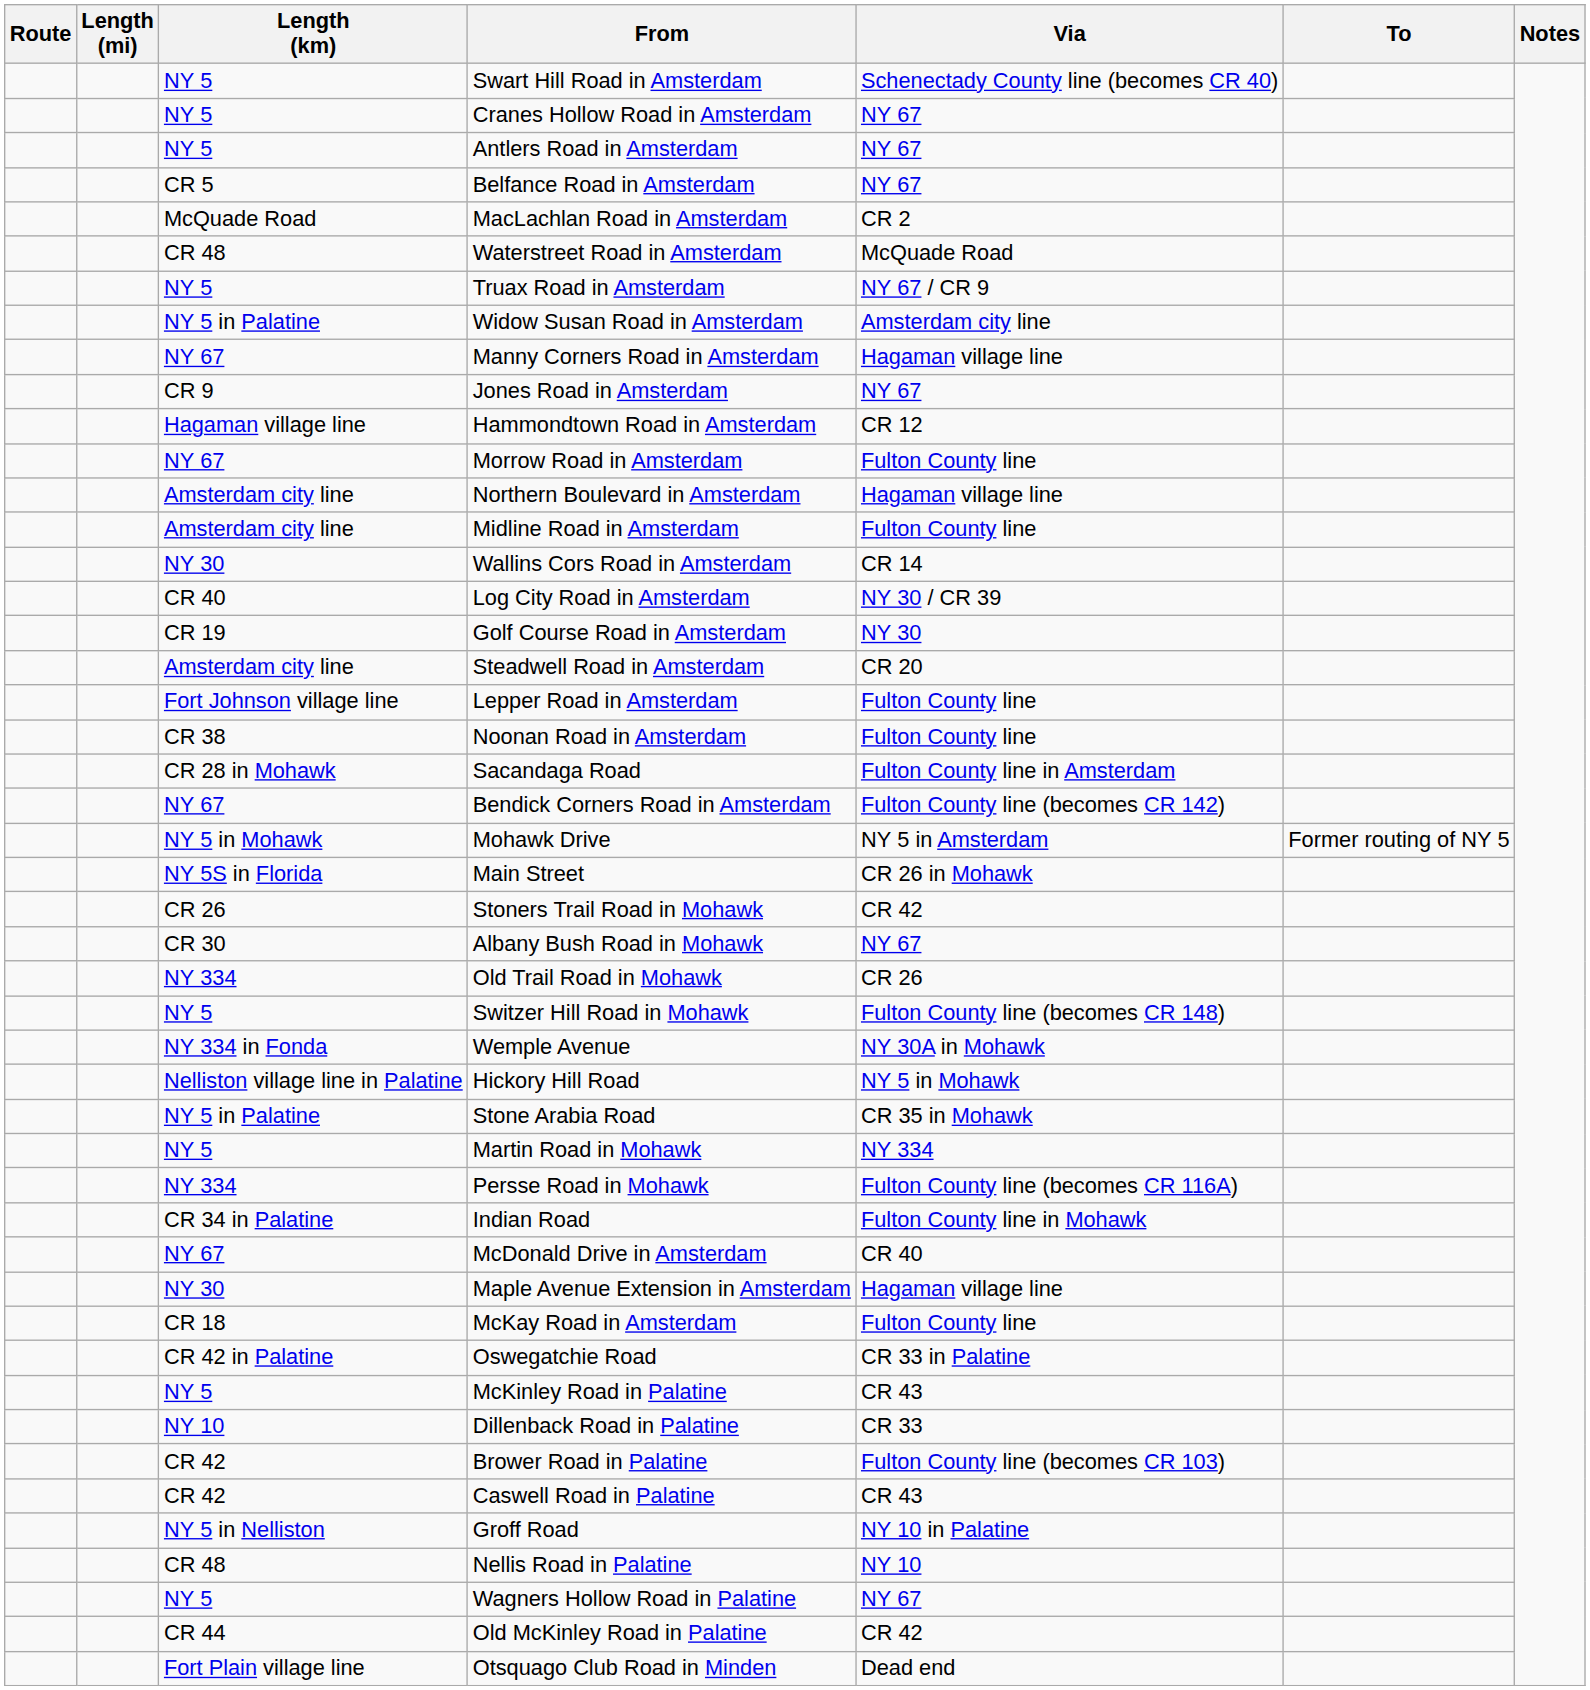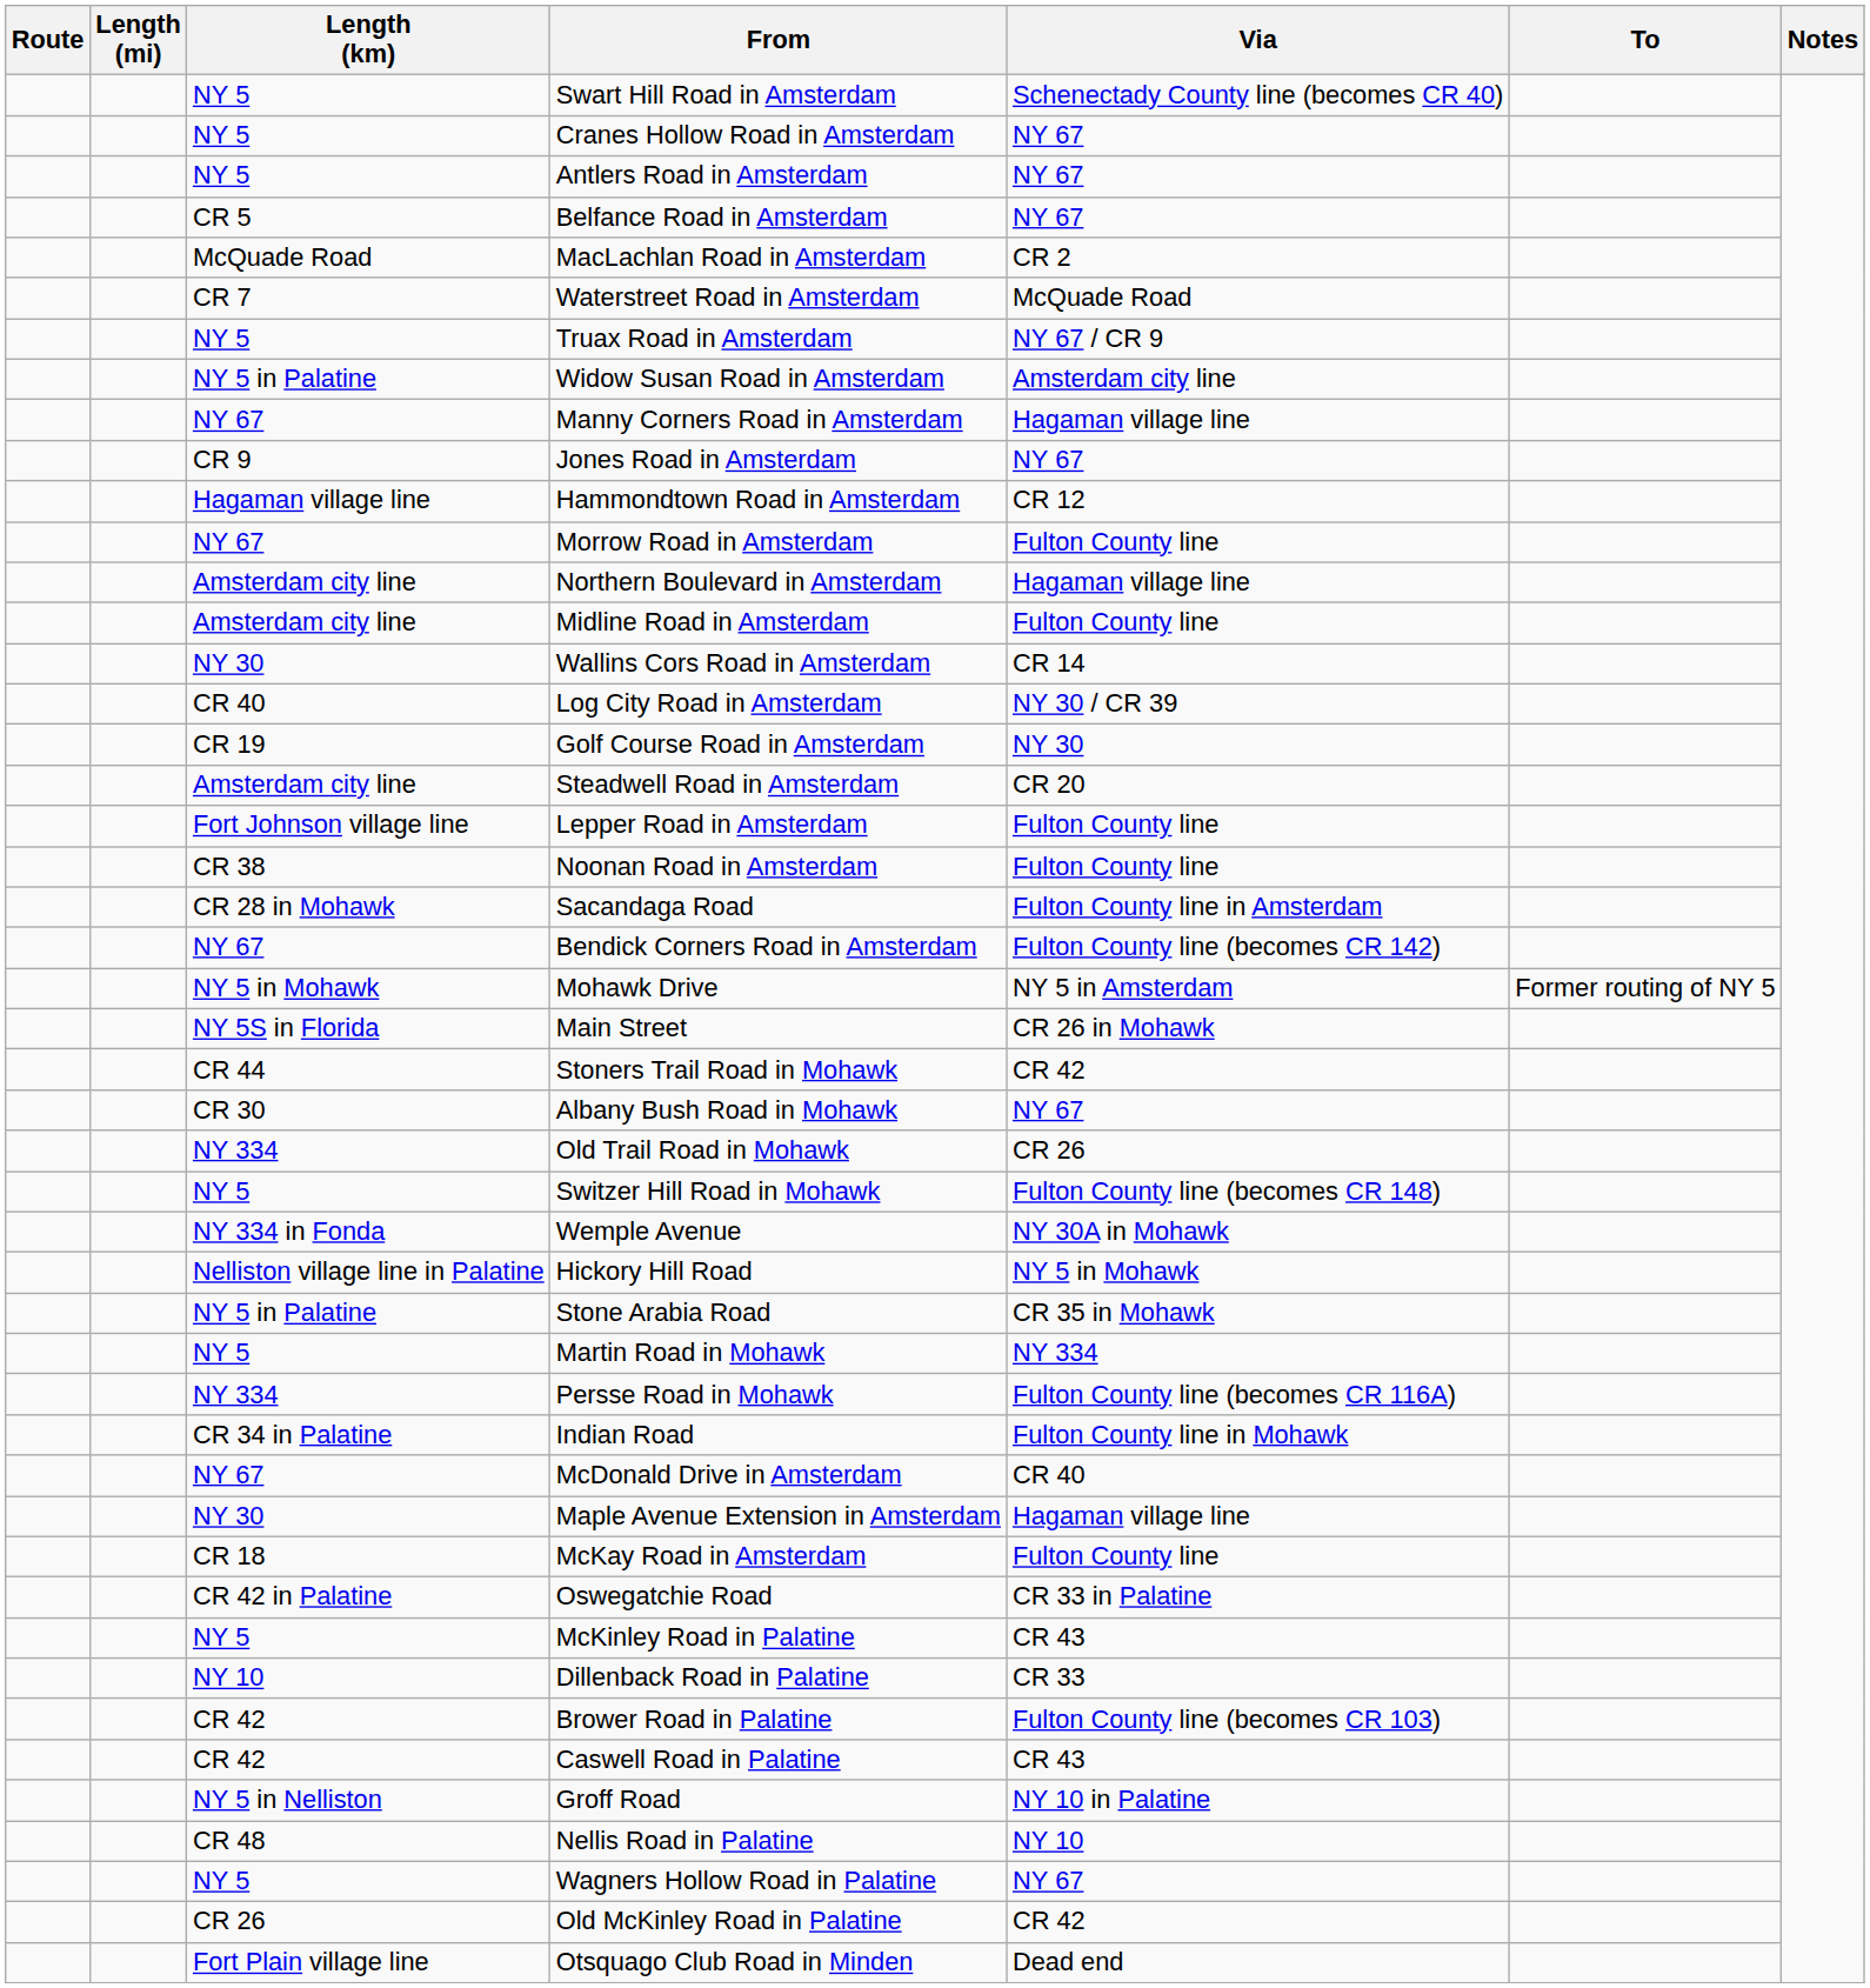 <table class="wikitable sortable">
 <tr>
 <th>Route</th>
 <th>Length<br>(mi)</th>
 <th>Length<br>(km)</th>
 <th class="unsortable">From</th>
 <th class="unsortable">Via</th>
 <th class="unsortable">To</th>
 <th class="unsortable">Notes</th>
 </tr>
 <tr>
 <td id="1 (1)"></td>
 <td></td>
 <td><a href='#'>NY&nbsp;5</a></td>
 <td>Swart Hill Road in <a href='#'>Amsterdam</a></td>
 <td><a href='#'>Schenectady County</a> line (becomes <a href='#'>CR 40</a>)</td>
 <td></td>
 </tr>
 <tr>
 <td id="1 (2)"></td>
 <td></td>
 <td><a href='#'>NY&nbsp;5</a></td>
 <td>Cranes Hollow Road in <a href='#'>Amsterdam</a></td>
 <td><a href='#'>NY&nbsp;67</a></td>
 <td></td>
 </tr>
 <tr>
 <td id="3"></td>
 <td></td>
 <td><a href='#'>NY&nbsp;5</a></td>
 <td>Antlers Road in <a href='#'>Amsterdam</a></td>
 <td><a href='#'>NY&nbsp;67</a></td>
 <td></td>
 </tr>
 <tr>
 <td id="4"></td>
 <td></td>
 <td>CR 5</td>
 <td>Belfance Road in <a href='#'>Amsterdam</a></td>
 <td><a href='#'>NY&nbsp;67</a></td>
 <td></td>
 </tr>
 <tr>
 <td id="5"></td>
 <td></td>
 <td>McQuade Road</td>
 <td>MacLachlan Road in <a href='#'>Amsterdam</a></td>
 <td>CR 2</td>
 <td></td>
 </tr>
 <tr>
 <td id="6"></td>
 <td></td>
-<td>CR 48</td>
+<td>CR 7</td>
 <td>Waterstreet Road in <a href='#'>Amsterdam</a></td>
 <td>McQuade Road</td>
 <td></td>
 </tr>
 <tr>
 <td id="7"></td>
 <td></td>
 <td><a href='#'>NY&nbsp;5</a></td>
 <td>Truax Road in <a href='#'>Amsterdam</a></td>
 <td><a href='#'>NY&nbsp;67</a> / CR 9</td>
 <td></td>
 </tr>
 <tr>
 <td id="8"></td>
 <td></td>
 <td><a href='#'>NY&nbsp;5</a> in <a href='#'>Palatine</a></td>
 <td>Widow Susan Road in <a href='#'>Amsterdam</a></td>
 <td><a href='#'>Amsterdam city</a> line</td>
 <td></td>
 </tr>
 <tr>
 <td id="9"></td>
 <td></td>
 <td><a href='#'>NY&nbsp;67</a></td>
 <td>Manny Corners Road in <a href='#'>Amsterdam</a></td>
 <td><a href='#'>Hagaman</a> village line</td>
 <td></td>
 </tr>
 <tr>
 <td id="10"></td>
 <td></td>
 <td>CR 9</td>
 <td>Jones Road in <a href='#'>Amsterdam</a></td>
 <td><a href='#'>NY&nbsp;67</a></td>
 <td></td>
 </tr>
 <tr>
 <td id="11"></td>
 <td></td>
 <td><a href='#'>Hagaman</a> village line</td>
 <td>Hammondtown Road in <a href='#'>Amsterdam</a></td>
 <td>CR 12</td>
 <td></td>
 </tr>
 <tr>
 <td id="12"></td>
 <td></td>
 <td><a href='#'>NY&nbsp;67</a></td>
 <td>Morrow Road in <a href='#'>Amsterdam</a></td>
 <td><a href='#'>Fulton County</a> line</td>
 <td></td>
 </tr>
 <tr>
 <td id="13"></td>
 <td></td>
 <td><a href='#'>Amsterdam city</a> line</td>
 <td>Northern Boulevard in <a href='#'>Amsterdam</a></td>
 <td><a href='#'>Hagaman</a> village line</td>
 <td></td>
 </tr>
 <tr>
 <td id="14"></td>
 <td></td>
 <td><a href='#'>Amsterdam city</a> line</td>
 <td>Midline Road in <a href='#'>Amsterdam</a></td>
 <td><a href='#'>Fulton County</a> line</td>
 <td></td>
 </tr>
 <tr>
 <td id="15"></td>
 <td></td>
 <td><a href='#'>NY&nbsp;30</a></td>
 <td>Wallins Cors Road in <a href='#'>Amsterdam</a></td>
 <td>CR 14</td>
 <td></td>
 </tr>
 <tr>
 <td id="17"></td>
 <td></td>
 <td>CR 40</td>
 <td>Log City Road in <a href='#'>Amsterdam</a></td>
 <td><a href='#'>NY&nbsp;30</a> / CR 39</td>
 <td></td>
 </tr>
 <tr>
 <td id="18"></td>
 <td></td>
 <td>CR 19</td>
 <td>Golf Course Road in <a href='#'>Amsterdam</a></td>
 <td><a href='#'>NY&nbsp;30</a></td>
 <td></td>
 </tr>
 <tr>
 <td id="19"></td>
 <td></td>
 <td><a href='#'>Amsterdam city</a> line</td>
 <td>Steadwell Road in <a href='#'>Amsterdam</a></td>
 <td>CR 20</td>
 <td></td>
 </tr>
 <tr>
 <td id="20"></td>
 <td></td>
 <td><a href='#'>Fort Johnson</a> village line</td>
 <td>Lepper Road in <a href='#'>Amsterdam</a></td>
 <td><a href='#'>Fulton County</a> line</td>
 <td></td>
 </tr>
 <tr>
 <td id="22"></td>
 <td></td>
 <td>CR 38</td>
 <td>Noonan Road in <a href='#'>Amsterdam</a></td>
 <td><a href='#'>Fulton County</a> line</td>
 <td></td>
 </tr>
 <tr>
 <td id="23"></td>
 <td></td>
 <td>CR 28 in <a href='#'>Mohawk</a></td>
 <td>Sacandaga Road</td>
 <td><a href='#'>Fulton County</a> line in <a href='#'>Amsterdam</a></td>
 <td></td>
 </tr>
 <tr>
 <td id="24"></td>
 <td></td>
 <td><a href='#'>NY&nbsp;67</a></td>
 <td>Bendick Corners Road in <a href='#'>Amsterdam</a></td>
 <td><a href='#'>Fulton County</a> line (becomes <a href='#'>CR 142</a>)</td>
 <td></td>
 </tr>
 <tr>
 <td id="26"></td>
 <td></td>
 <td><a href='#'>NY&nbsp;5</a> in <a href='#'>Mohawk</a></td>
 <td>Mohawk Drive</td>
 <td>NY 5 in <a href='#'>Amsterdam</a></td>
 <td>Former routing of NY 5</td>
 </tr>
 <tr>
 <td id="27"></td>
 <td></td>
 <td><a href='#'>NY&nbsp;5S</a> in <a href='#'>Florida</a></td>
 <td>Main Street</td>
 <td>CR 26 in <a href='#'>Mohawk</a></td>
 <td></td>
 </tr>
 <tr>
 <td id="28"></td>
 <td></td>
-<td>CR 26</td>
+<td>CR 44</td>
 <td>Stoners Trail Road in <a href='#'>Mohawk</a></td>
 <td>CR 42</td>
 <td></td>
 </tr>
 <tr>
 <td id="29"></td>
 <td></td>
 <td>CR 30</td>
 <td>Albany Bush Road in <a href='#'>Mohawk</a></td>
 <td><a href='#'>NY&nbsp;67</a></td>
 <td></td>
 </tr>
 <tr>
 <td id="30"></td>
 <td></td>
 <td><a href='#'>NY&nbsp;334</a></td>
 <td>Old Trail Road in <a href='#'>Mohawk</a></td>
 <td>CR 26</td>
 <td></td>
 </tr>
 <tr>
 <td id="31"></td>
 <td></td>
 <td><a href='#'>NY&nbsp;5</a></td>
 <td>Switzer Hill Road in <a href='#'>Mohawk</a></td>
 <td><a href='#'>Fulton County</a> line (becomes <a href='#'>CR 148</a>)</td>
 <td></td>
 </tr>
 <tr>
 <td id="32"></td>
 <td></td>
 <td><a href='#'>NY&nbsp;334</a> in <a href='#'>Fonda</a></td>
 <td>Wemple Avenue</td>
 <td><a href='#'>NY&nbsp;30A</a> in <a href='#'>Mohawk</a></td>
 <td></td>
 </tr>
 <tr>
 <td id="33"></td>
 <td></td>
 <td><a href='#'>Nelliston</a> village line in <a href='#'>Palatine</a></td>
 <td>Hickory Hill Road</td>
 <td><a href='#'>NY&nbsp;5</a> in <a href='#'>Mohawk</a></td>
 <td></td>
 </tr>
 <tr>
 <td id="34"></td>
 <td></td>
 <td><a href='#'>NY&nbsp;5</a> in <a href='#'>Palatine</a></td>
 <td>Stone Arabia Road</td>
 <td>CR 35 in <a href='#'>Mohawk</a></td>
 <td></td>
 </tr>
 <tr>
 <td id="35"></td>
 <td></td>
 <td><a href='#'>NY&nbsp;5</a></td>
 <td>Martin Road in <a href='#'>Mohawk</a></td>
 <td><a href='#'>NY&nbsp;334</a></td>
 <td></td>
 </tr>
 <tr>
 <td id="36"></td>
 <td></td>
 <td><a href='#'>NY&nbsp;334</a></td>
 <td>Persse Road in <a href='#'>Mohawk</a></td>
 <td><a href='#'>Fulton County</a> line (becomes <a href='#'>CR 116A</a>)</td>
 <td></td>
 </tr>
 <tr>
 <td id="37"></td>
 <td></td>
 <td>CR 34 in <a href='#'>Palatine</a></td>
 <td>Indian Road</td>
 <td><a href='#'>Fulton County</a> line in <a href='#'>Mohawk</a></td>
 <td></td>
 </tr>
 <tr>
 <td id="38"></td>
 <td></td>
 <td><a href='#'>NY&nbsp;67</a></td>
 <td>McDonald Drive in <a href='#'>Amsterdam</a></td>
 <td>CR 40</td>
 <td></td>
 </tr>
 <tr>
 <td id="39"></td>
 <td></td>
 <td><a href='#'>NY&nbsp;30</a></td>
 <td>Maple Avenue Extension in <a href='#'>Amsterdam</a></td>
 <td><a href='#'>Hagaman</a> village line</td>
 <td></td>
 </tr>
 <tr>
 <td id="40"></td>
 <td></td>
 <td>CR 18</td>
 <td>McKay Road in <a href='#'>Amsterdam</a></td>
 <td><a href='#'>Fulton County</a> line</td>
 <td></td>
 </tr>
 <tr>
 <td id="41"></td>
 <td></td>
 <td>CR 42 in <a href='#'>Palatine</a></td>
 <td>Oswegatchie Road</td>
 <td>CR 33 in <a href='#'>Palatine</a></td>
 <td></td>
 </tr>
 <tr>
 <td id="42"></td>
 <td></td>
 <td><a href='#'>NY&nbsp;5</a></td>
 <td>McKinley Road in <a href='#'>Palatine</a></td>
 <td>CR 43</td>
 <td></td>
 </tr>
 <tr>
 <td id="43"></td>
 <td></td>
 <td><a href='#'>NY&nbsp;10</a></td>
 <td>Dillenback Road in <a href='#'>Palatine</a></td>
 <td>CR 33</td>
 <td></td>
 </tr>
 <tr>
 <td id="44"></td>
 <td></td>
 <td>CR 42</td>
 <td>Brower Road in <a href='#'>Palatine</a></td>
 <td><a href='#'>Fulton County</a> line (becomes <a href='#'>CR 103</a>)</td>
 <td></td>
 </tr>
 <tr>
 <td id="45"></td>
 <td></td>
 <td>CR 42</td>
 <td>Caswell Road in <a href='#'>Palatine</a></td>
 <td>CR 43</td>
 <td></td>
 </tr>
 <tr>
 <td id="46"></td>
 <td></td>
 <td><a href='#'>NY&nbsp;5</a> in <a href='#'>Nelliston</a></td>
 <td>Groff Road</td>
 <td><a href='#'>NY&nbsp;10</a> in <a href='#'>Palatine</a></td>
 <td></td>
 </tr>
 <tr>
 <td id="47"></td>
 <td></td>
 <td>CR 48</td>
 <td>Nellis Road in <a href='#'>Palatine</a></td>
 <td><a href='#'>NY&nbsp;10</a></td>
 <td></td>
 </tr>
 <tr>
 <td id="48"></td>
 <td></td>
 <td><a href='#'>NY&nbsp;5</a></td>
 <td>Wagners Hollow Road in <a href='#'>Palatine</a></td>
 <td><a href='#'>NY&nbsp;67</a></td>
 <td></td>
 </tr>
 <tr>
 <td id="49"></td>
 <td></td>
-<td>CR 44</td>
+<td>CR 26</td>
 <td>Old McKinley Road in <a href='#'>Palatine</a></td>
 <td>CR 42</td>
 <td></td>
 </tr>
 <tr>
 <td id="50"></td>
 <td></td>
 <td><a href='#'>Fort Plain</a> village line</td>
 <td>Otsquago Club Road in <a href='#'>Minden</a></td>
 <td>Dead end</td>
 <td></td>
 </tr>
 </table>
